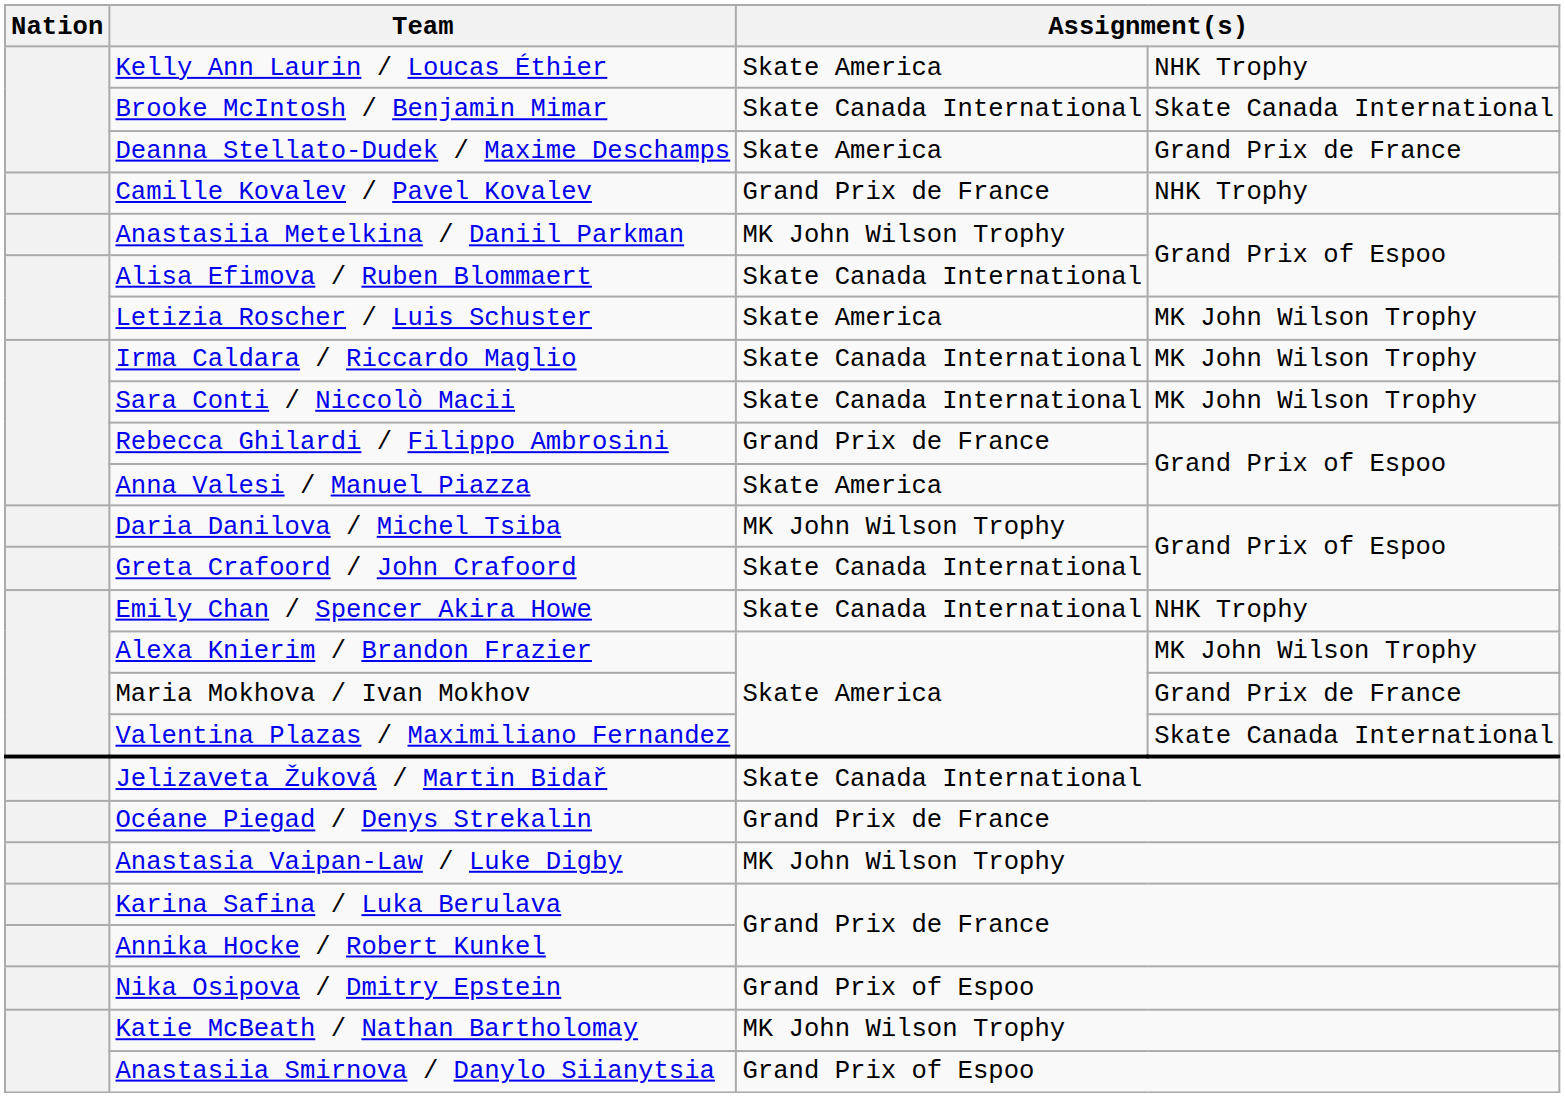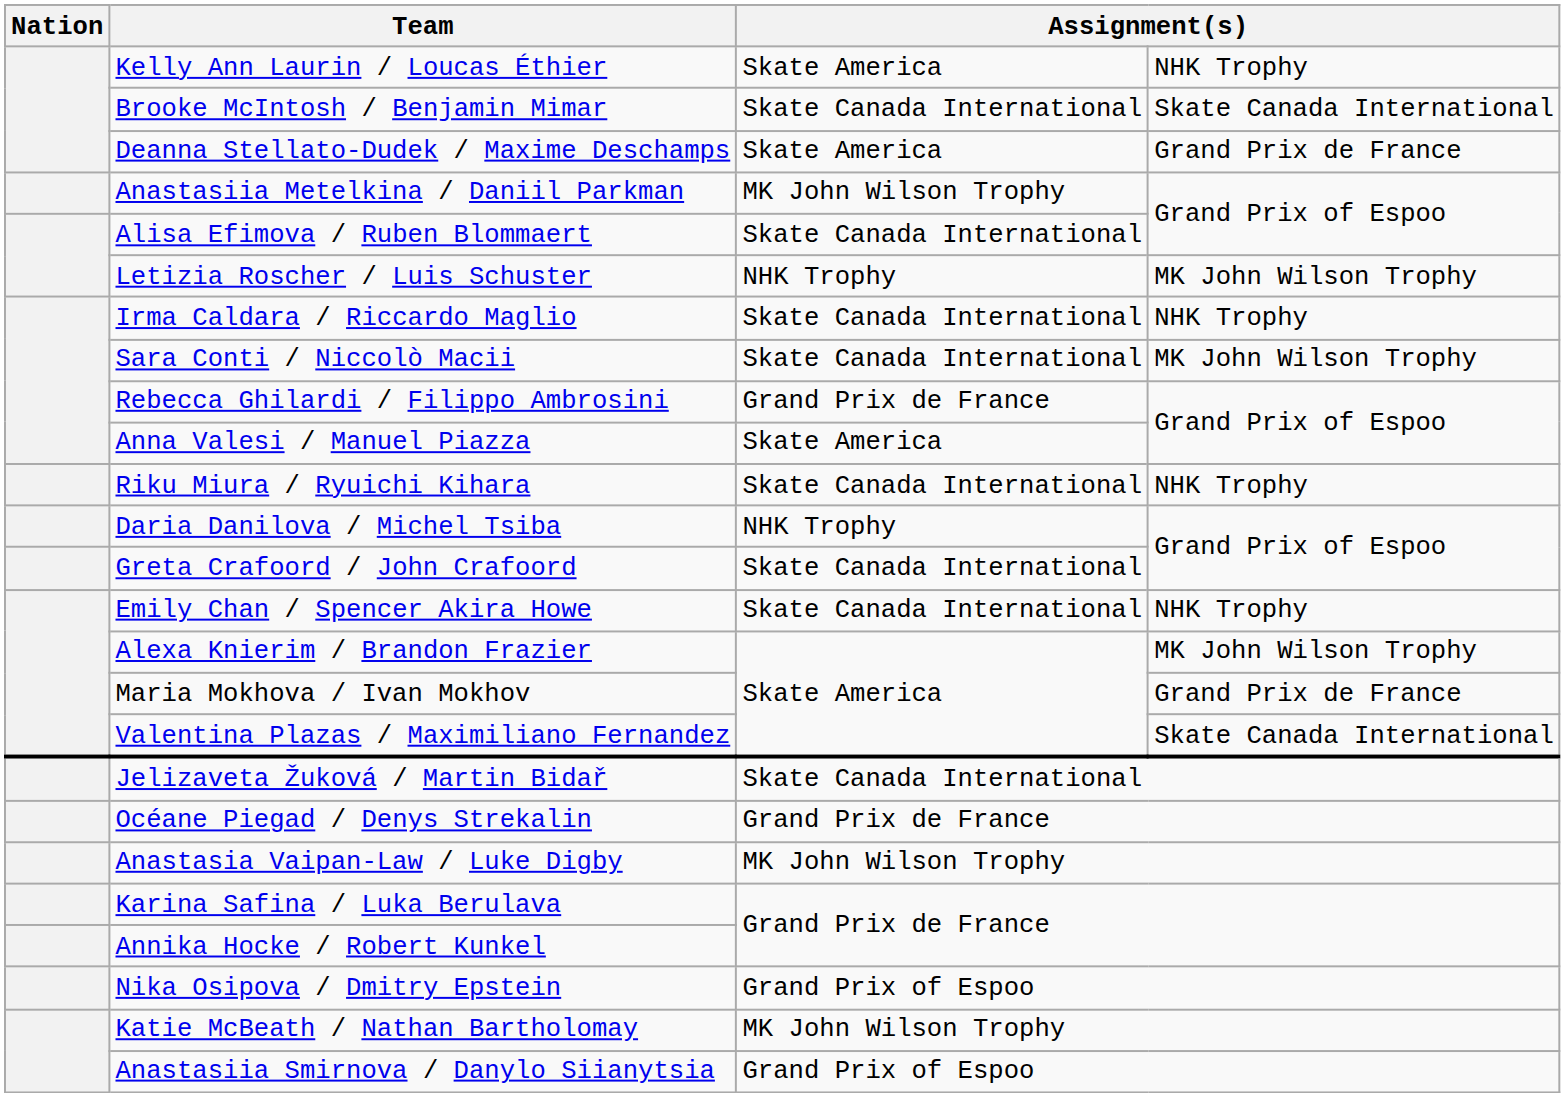 <table class="wikitable unsortable" style="text-align:left">
 <tr>
 <th scope="col">Nation</th>
 <th scope="col">Team</th>
 <th scope="col" colspan="2">Assignment(s)</th>
 </tr>
 <tr>
 <th scope="row" style="text-align:left" rowspan="3"></th>
 <td><a href='#'>Kelly Ann Laurin</a> / <a href='#'>Loucas Éthier</a></td>
 <td>Skate America</td>
 <td>NHK Trophy</td>
 </tr>
 <tr>
 <td><a href='#'>Brooke McIntosh</a> / <a href='#'>Benjamin Mimar</a></td>
 <td>Skate Canada International</td>
 <td>Skate Canada International</td>
 </tr>
 <tr>
 <td><a href='#'>Deanna Stellato-Dudek</a> / <a href='#'>Maxime Deschamps</a></td>
 <td>Skate America</td>
 <td>Grand Prix de France</td>
 </tr>
 <tr>
 <th scope="row" style="text-align:left"></th>
-<td><a href='#'>Camille Kovalev</a> / <a href='#'>Pavel Kovalev</a></td>
-<td>Grand Prix de France</td>
-<td>NHK Trophy</td>
-</tr>
-<tr>
-<th scope="row" style="text-align:left"></th>
 <td><a href='#'>Anastasiia Metelkina</a> / <a href='#'>Daniil Parkman</a></td>
 <td>MK John Wilson Trophy</td>
 <td rowspan="2">Grand Prix of Espoo</td>
 </tr>
 <tr>
 <th scope="row" style="text-align:left" rowspan="2"></th>
 <td><a href='#'>Alisa Efimova</a> / <a href='#'>Ruben Blommaert</a></td>
 <td>Skate Canada International</td>
 </tr>
 <tr>
 <td><a href='#'>Letizia Roscher</a> / <a href='#'>Luis Schuster</a></td>
-<td>Skate America</td>
+<td>NHK Trophy</td>
 <td>MK John Wilson Trophy</td>
 </tr>
 <tr>
 <th scope="row" style="text-align:left" rowspan="4"></th>
 <td><a href='#'>Irma Caldara</a> / <a href='#'>Riccardo Maglio</a></td>
 <td>Skate Canada International</td>
-<td>MK John Wilson Trophy</td>
+<td>NHK Trophy</td>
 </tr>
 <tr>
 <td><a href='#'>Sara Conti</a> / <a href='#'>Niccolò Macii</a></td>
 <td>Skate Canada International</td>
 <td>MK John Wilson Trophy</td>
 </tr>
 <tr>
 <td><a href='#'>Rebecca Ghilardi</a> / <a href='#'>Filippo Ambrosini</a></td>
 <td>Grand Prix de France</td>
 <td rowspan="2">Grand Prix of Espoo</td>
 </tr>
 <tr>
 <td><a href='#'>Anna Valesi</a> / <a href='#'>Manuel Piazza</a></td>
 <td>Skate America</td>
 </tr>
 <tr>
 <th scope="row" style="text-align:left"></th>
+<td><a href='#'>Riku Miura</a> / <a href='#'>Ryuichi Kihara</a></td>
+<td>Skate Canada International</td>
+<td>NHK Trophy</td>
+</tr>
+<tr>
+<th scope="row" style="text-align:left"></th>
 <td><a href='#'>Daria Danilova</a> / <a href='#'>Michel Tsiba</a></td>
-<td>MK John Wilson Trophy</td>
+<td>NHK Trophy</td>
 <td rowspan="2">Grand Prix of Espoo</td>
 </tr>
 <tr>
 <th scope="row" style="text-align:left"></th>
 <td><a href='#'>Greta Crafoord</a> / <a href='#'>John Crafoord</a></td>
 <td>Skate Canada International</td>
 </tr>
 <tr>
 <th scope="row" style="text-align:left" rowspan="4"></th>
 <td><a href='#'>Emily Chan</a> / <a href='#'>Spencer Akira Howe</a></td>
 <td>Skate Canada International</td>
 <td>NHK Trophy</td>
 </tr>
 <tr>
 <td><a href='#'>Alexa Knierim</a> / <a href='#'>Brandon Frazier</a></td>
 <td rowspan="3">Skate America</td>
 <td>MK John Wilson Trophy</td>
 </tr>
 <tr>
 <td>Maria Mokhova / Ivan Mokhov</td>
 <td>Grand Prix de France</td>
 </tr>
 <tr>
 <td><a href='#'>Valentina Plazas</a> / <a href='#'>Maximiliano Fernandez</a></td>
 <td>Skate Canada International</td>
 </tr>
 <tr style="border-top:2.5px solid">
 <th scope="row" style="text-align:left"></th>
 <td><a href='#'>Jelizaveta Žuková</a> / <a href='#'>Martin Bidař</a></td>
 <td colspan="2">Skate Canada International</td>
 </tr>
 <tr>
 <th scope="row" style="text-align:left"></th>
 <td><a href='#'>Océane Piegad</a> / <a href='#'>Denys Strekalin</a></td>
 <td colspan="2">Grand Prix de France</td>
 </tr>
 <tr>
 <th scope="row" style="text-align:left"></th>
 <td><a href='#'>Anastasia Vaipan-Law</a> / <a href='#'>Luke Digby</a></td>
 <td colspan="2">MK John Wilson Trophy</td>
 </tr>
 <tr>
 <th scope="row" style="text-align:left"></th>
 <td><a href='#'>Karina Safina</a> / <a href='#'>Luka Berulava</a></td>
 <td colspan="2" rowspan="2">Grand Prix de France</td>
 </tr>
 <tr>
 <th scope="row" style="text-align:left"></th>
 <td><a href='#'>Annika Hocke</a> / <a href='#'>Robert Kunkel</a></td>
 </tr>
 <tr>
 <th scope="row" style="text-align:left"></th>
 <td><a href='#'>Nika Osipova</a> / <a href='#'>Dmitry Epstein</a></td>
 <td colspan="2">Grand Prix of Espoo</td>
 </tr>
 <tr>
 <th scope="row" style="text-align:left" rowspan="2"></th>
 <td><a href='#'>Katie McBeath</a> / <a href='#'>Nathan Bartholomay</a></td>
 <td colspan="2">MK John Wilson Trophy</td>
 </tr>
 <tr>
 <td><a href='#'>Anastasiia Smirnova</a> / <a href='#'>Danylo Siianytsia</a></td>
 <td colspan="2">Grand Prix of Espoo</td>
 </tr>
 </table>
